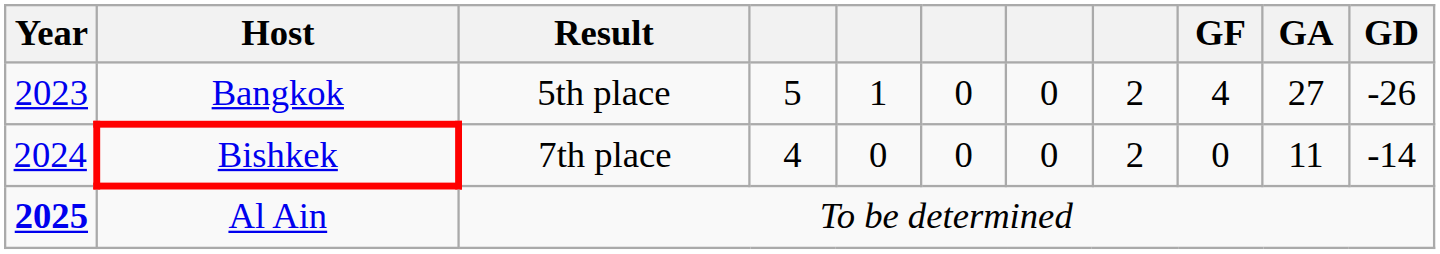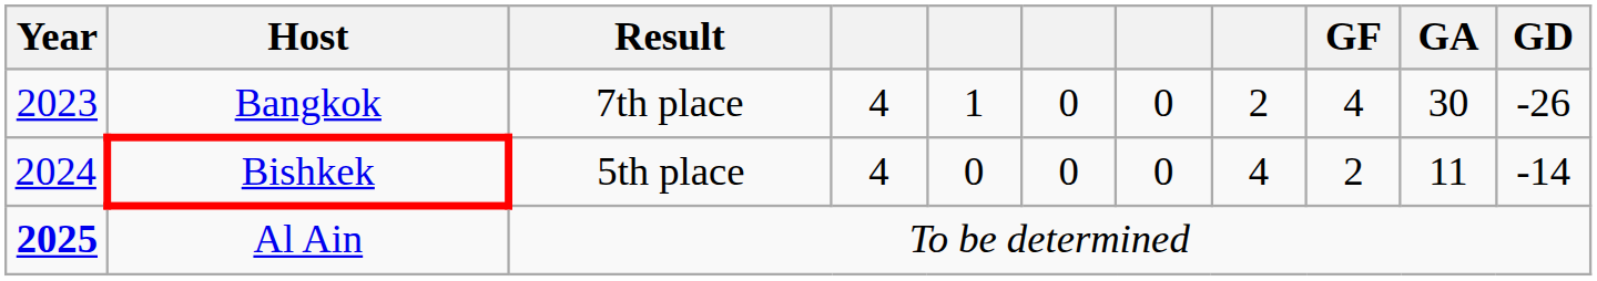 <table class="wikitable" style="text-align:center">
 <tr>
 <th width=30>Year</th>
 <th width=150>Host</th>
 <th width=120>Result</th>
 <th width=30></th>
 <th width=30></th>
 <th width=30></th>
 <th width=30></th>
 <th width=30></th>
 <th width=30>GF</th>
 <th width=30>GA</th>
 <th width=30>GD</th>
 </tr>
 <tr>
 <td><a href='#'>2023</a></td>
 <td> <a href='#'>Bangkok</a></td>
-<td>5th place</td>
-<td>5</td>
+<td>7th place</td>
+<td>4</td>
 <td>1</td>
 <td>0</td>
 <td>0</td>
 <td>2</td>
 <td>4</td>
-<td>27</td>
+<td>30</td>
 <td>-26</td>
 </tr>
 <tr>
 <td><a href='#'>2024</a></td>
 <td style="border: 3px solid red"> <a href='#'>Bishkek</a></td>
-<td>7th place</td>
+<td>5th place</td>
 <td>4</td>
 <td>0</td>
 <td>0</td>
 <td>0</td>
+<td>4</td>
 <td>2</td>
-<td>0</td>
 <td>11</td>
 <td 25>-14</td>
 </tr>
 <tr>
 <td><strong><a href='#'>2025</a></strong></td>
 <td> <a href='#'>Al Ain</a></td>
 <td colspan=9><em>To be determined</em></td>
 </tr>
 </table>
